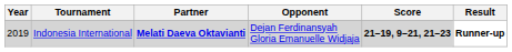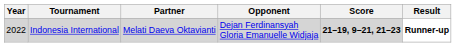 <table class="sortable wikitable" style="font-size: 90%;">
 <tr>
 <th>Year</th>
 <th>Tournament</th>
 <th>Partner</th>
 <th>Opponent</th>
 <th>Score</th>
 <th>Result</th>
 </tr>
 <tr style="background:#D5D5D5">
-<td align="center">2019</td>
+<td align="center">2022</td>
 <td align="left"><a href='#'>Indonesia International</a></td>
-<td align="left"><strong> <a href='#'>Melati Daeva Oktavianti</a></strong></td>
+<td align="left"> <a href='#'>Melati Daeva Oktavianti</a></td>
 <td align="left"> <a href='#'>Dejan Ferdinansyah</a><br> <a href='#'>Gloria Emanuelle Widjaja</a></td>
 <td align="left"><strong>21–19, 9–21, 21–23</strong></td>
 <td style="text-align:left; background:white"> <strong>Runner-up</strong></td>
 </tr>
 </table>
